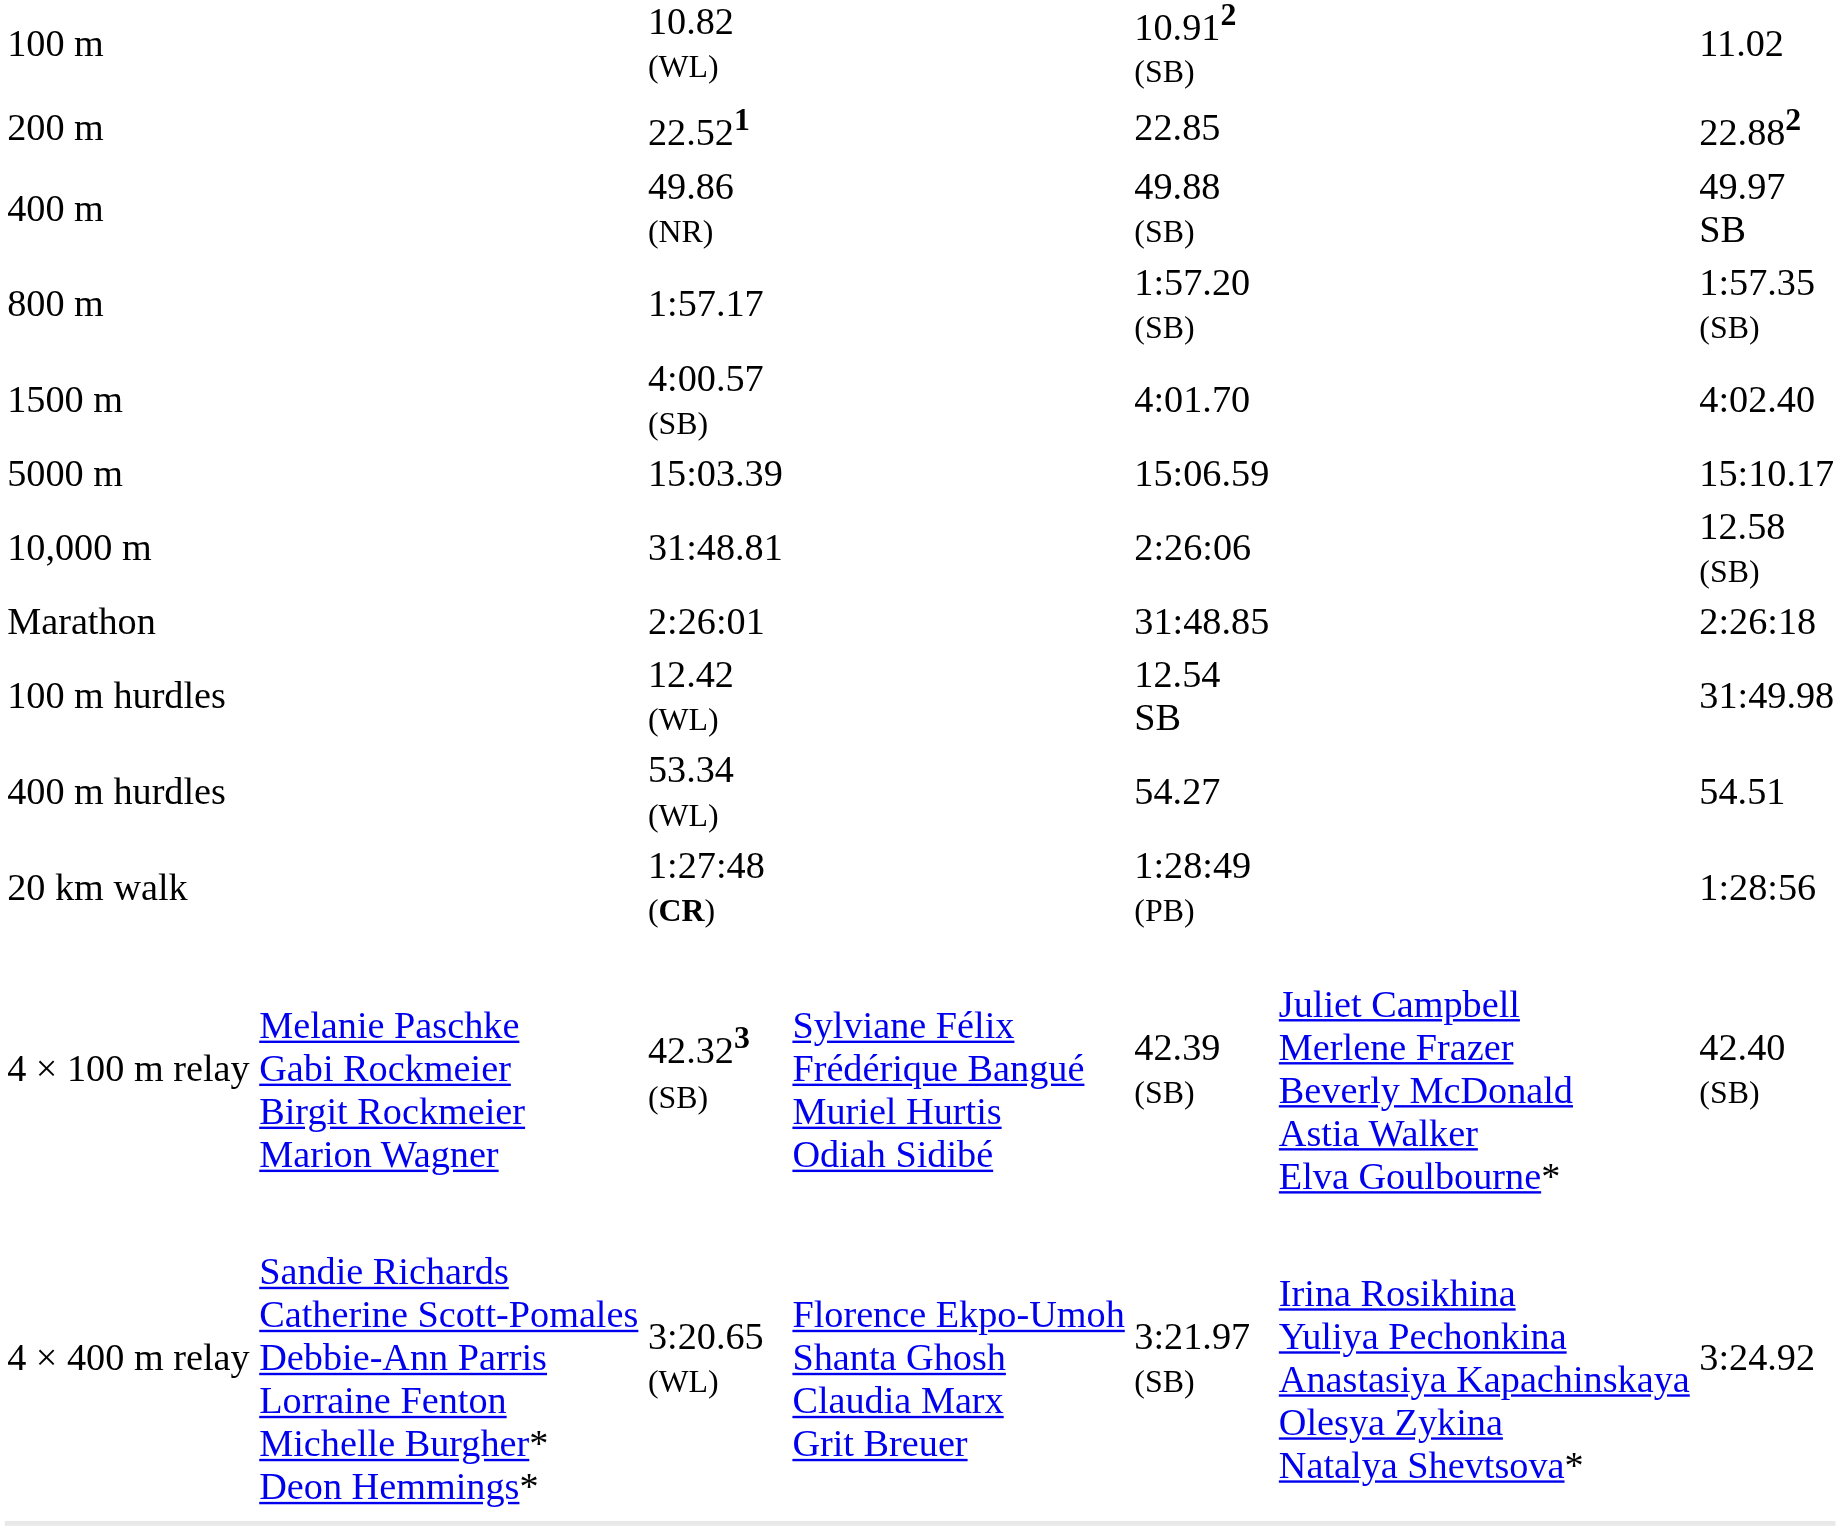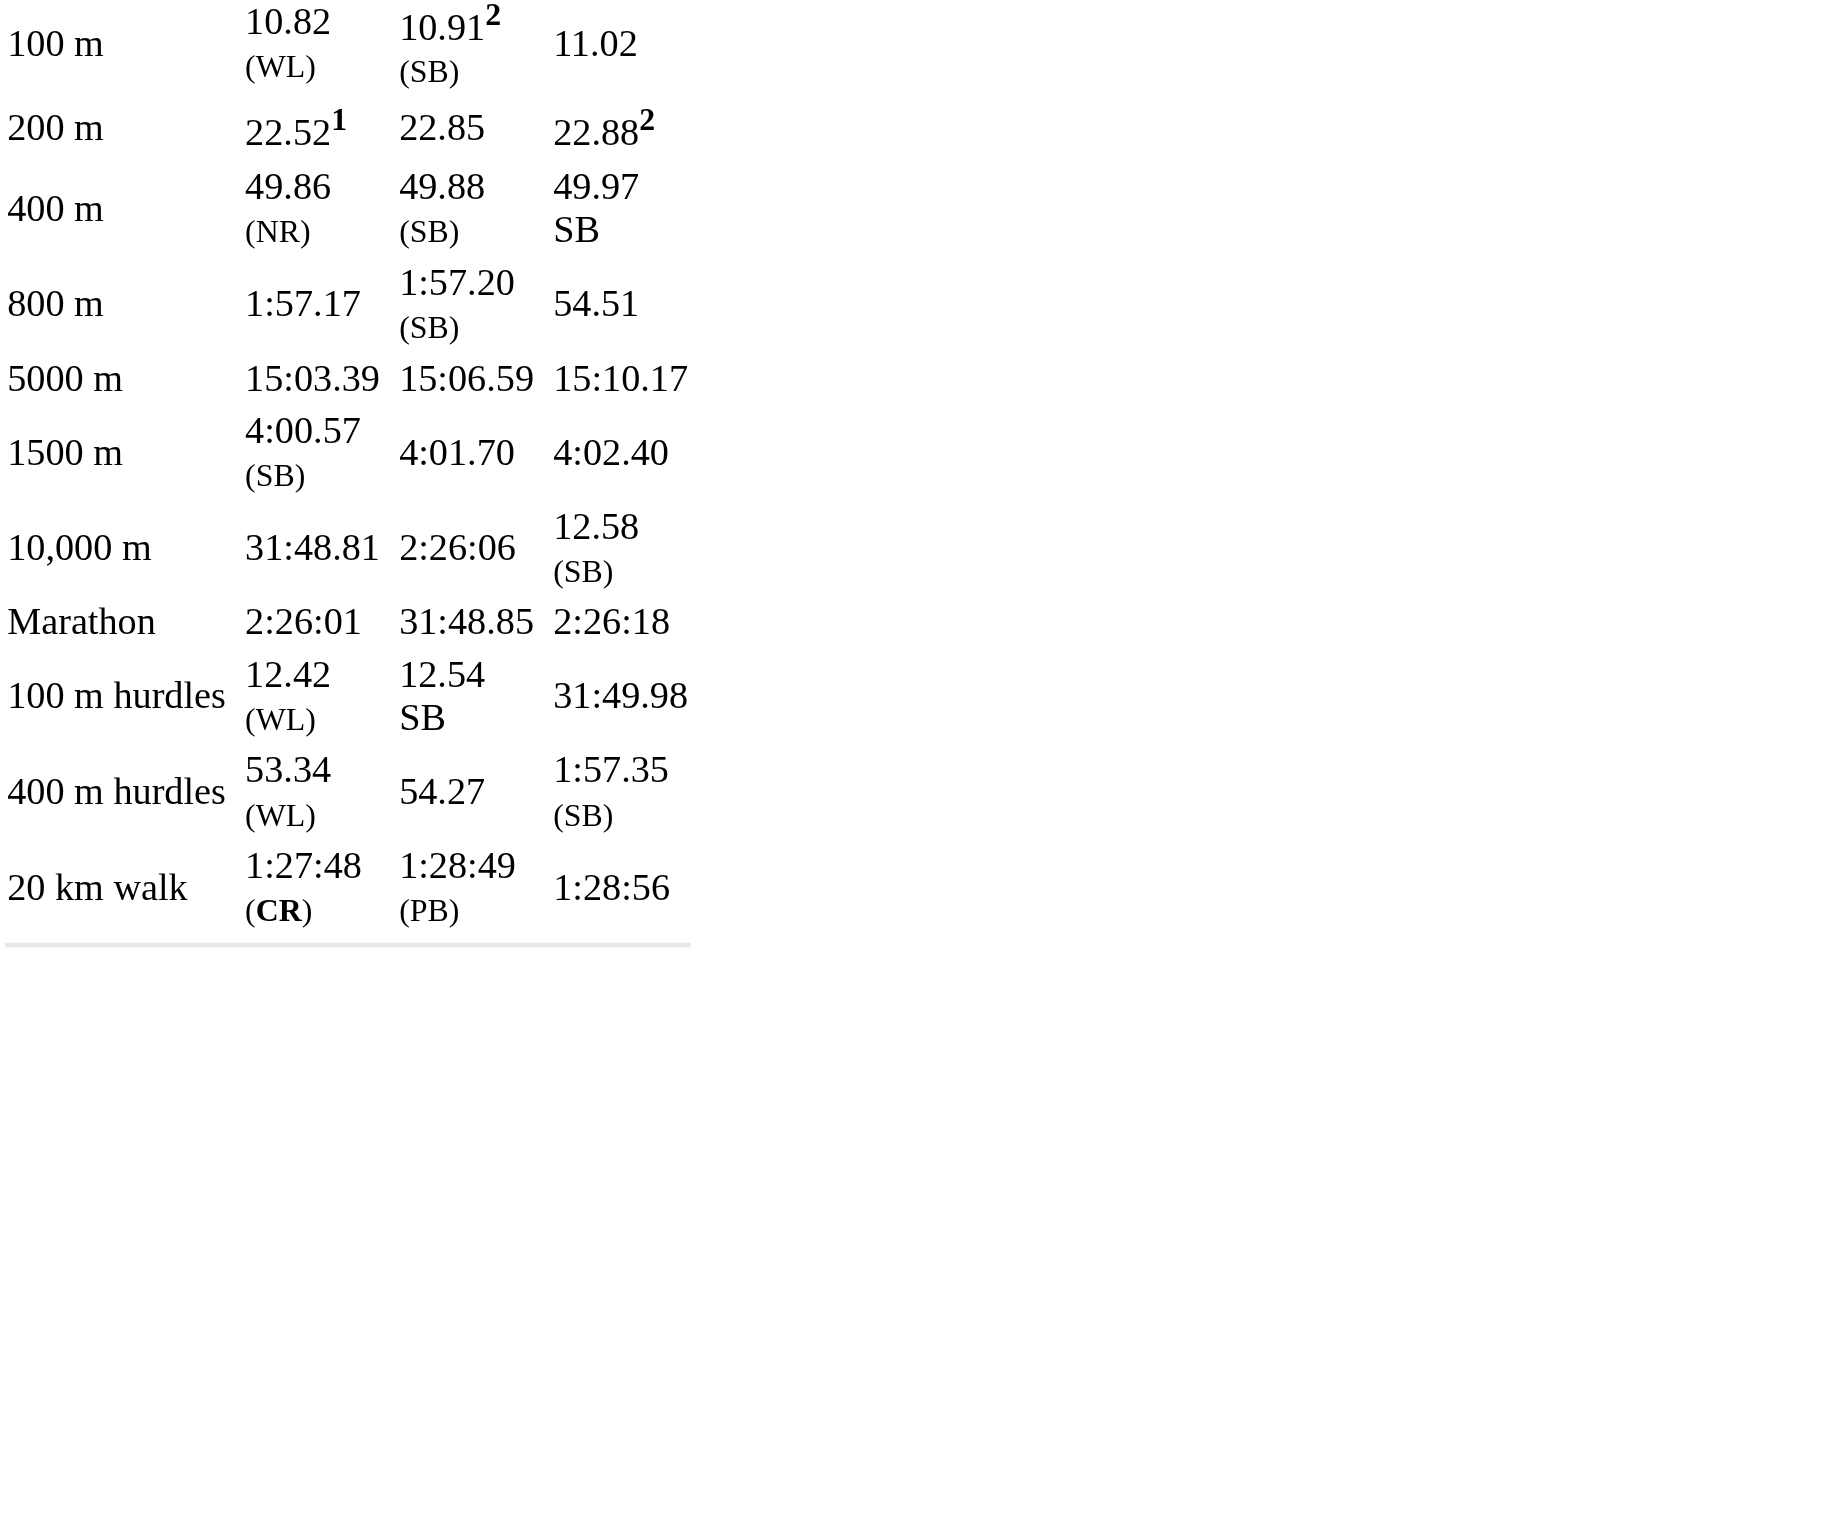 <table>
 <tr>
 <td>100 m<br></td>
 <td></td>
 <td>10.82<br><small>(WL)</small></td>
 <td></td>
 <td>10.91<sup><strong>2</strong></sup><br><small>(SB)</small></td>
 <td></td>
 <td>11.02</td>
 </tr>
 <tr>
 <td>200 m<br></td>
 <td></td>
 <td>22.52<sup><strong>1</strong></sup></td>
 <td></td>
 <td>22.85</td>
 <td></td>
 <td>22.88<sup><strong>2</strong></sup></td>
 </tr>
 <tr>
 <td>400 m<br></td>
 <td></td>
 <td>49.86<br><small>(NR)</small></td>
 <td></td>
 <td>49.88<br><small>(SB)</small></td>
 <td></td>
 <td>49.97<br>SB</td>
 </tr>
 <tr>
 <td>800 m<br></td>
 <td></td>
 <td>1:57.17</td>
 <td></td>
 <td>1:57.20<br><small>(SB)</small></td>
 <td></td>
-<td>1:57.35<br><small>(SB)</small></td>
+<td>54.51</td>
+</tr>
+<tr>
+<td>5000 m<br></td>
+<td></td>
+<td>15:03.39</td>
+<td></td>
+<td>15:06.59</td>
+<td></td>
+<td>15:10.17</td>
 </tr>
 <tr>
 <td>1500 m<br></td>
 <td></td>
 <td>4:00.57<br><small>(SB)</small></td>
 <td></td>
 <td>4:01.70</td>
 <td></td>
 <td>4:02.40</td>
-</tr>
-<tr>
-<td>5000 m<br></td>
-<td></td>
-<td>15:03.39</td>
-<td></td>
-<td>15:06.59</td>
-<td></td>
-<td>15:10.17</td>
 </tr>
 <tr>
 <td>10,000 m<br></td>
 <td></td>
 <td>31:48.81</td>
 <td></td>
 <td>2:26:06</td>
 <td></td>
 <td>12.58<br><small>(SB)</small></td>
 </tr>
 <tr>
 <td>Marathon<br></td>
 <td></td>
 <td>2:26:01</td>
 <td></td>
 <td>31:48.85</td>
 <td></td>
 <td>2:26:18</td>
 </tr>
 <tr>
 <td>100 m hurdles<br></td>
 <td></td>
 <td>12.42<br><small>(WL)</small></td>
 <td></td>
 <td>12.54<br>SB</td>
 <td></td>
 <td>31:49.98</td>
 </tr>
 <tr>
 <td>400 m hurdles<br></td>
 <td></td>
 <td>53.34<br><small>(WL)</small></td>
 <td></td>
 <td>54.27</td>
 <td></td>
-<td>54.51</td>
+<td>1:57.35<br><small>(SB)</small></td>
 </tr>
 <tr>
 <td>20 km walk<br></td>
 <td></td>
 <td>1:27:48<br><small>(<strong>CR</strong>)</small></td>
 <td></td>
 <td>1:28:49<br><small>(PB)</small></td>
 <td></td>
 <td>1:28:56</td>
 </tr>
 <tr>
-<td>4 × 100 m relay<br></td>
-<td><br><a href='#'>Melanie Paschke</a><br><a href='#'>Gabi Rockmeier</a><br><a href='#'>Birgit Rockmeier</a><br><a href='#'>Marion Wagner</a></td>
-<td>42.32<sup><strong>3</strong></sup><br><small>(SB)</small></td>
-<td><br><a href='#'>Sylviane Félix</a><br><a href='#'>Frédérique Bangué</a><br><a href='#'>Muriel Hurtis</a><br><a href='#'>Odiah Sidibé</a></td>
-<td>42.39<br><small>(SB)</small></td>
-<td><br><a href='#'>Juliet Campbell</a><br><a href='#'>Merlene Frazer</a><br><a href='#'>Beverly McDonald</a><br><a href='#'>Astia Walker</a><br><a href='#'>Elva Goulbourne</a>*</td>
-<td>42.40<br><small>(SB)</small></td>
-</tr>
-<tr>
-<td>4 × 400 m relay<br></td>
-<td><br><a href='#'>Sandie Richards</a><br><a href='#'>Catherine Scott-Pomales</a><br><a href='#'>Debbie-Ann Parris</a><br><a href='#'>Lorraine Fenton</a><br><a href='#'>Michelle Burgher</a>*<br><a href='#'>Deon Hemmings</a>*</td>
-<td>3:20.65<br><small>(WL)</small></td>
-<td><br><a href='#'>Florence Ekpo-Umoh</a><br><a href='#'>Shanta Ghosh</a><br><a href='#'>Claudia Marx</a><br><a href='#'>Grit Breuer</a></td>
-<td>3:21.97<br><small>(SB)</small></td>
-<td><br><a href='#'>Irina Rosikhina</a><br><a href='#'>Yuliya Pechonkina</a><br><a href='#'>Anastasiya Kapachinskaya</a><br><a href='#'>Olesya Zykina</a><br><a href='#'>Natalya Shevtsova</a>*</td>
-<td>3:24.92</td>
-</tr>
-<tr>
 </tr>
 <tr bgcolor= e8e8e8>
 <td colspan=7></td>
 </tr>
 </table>
